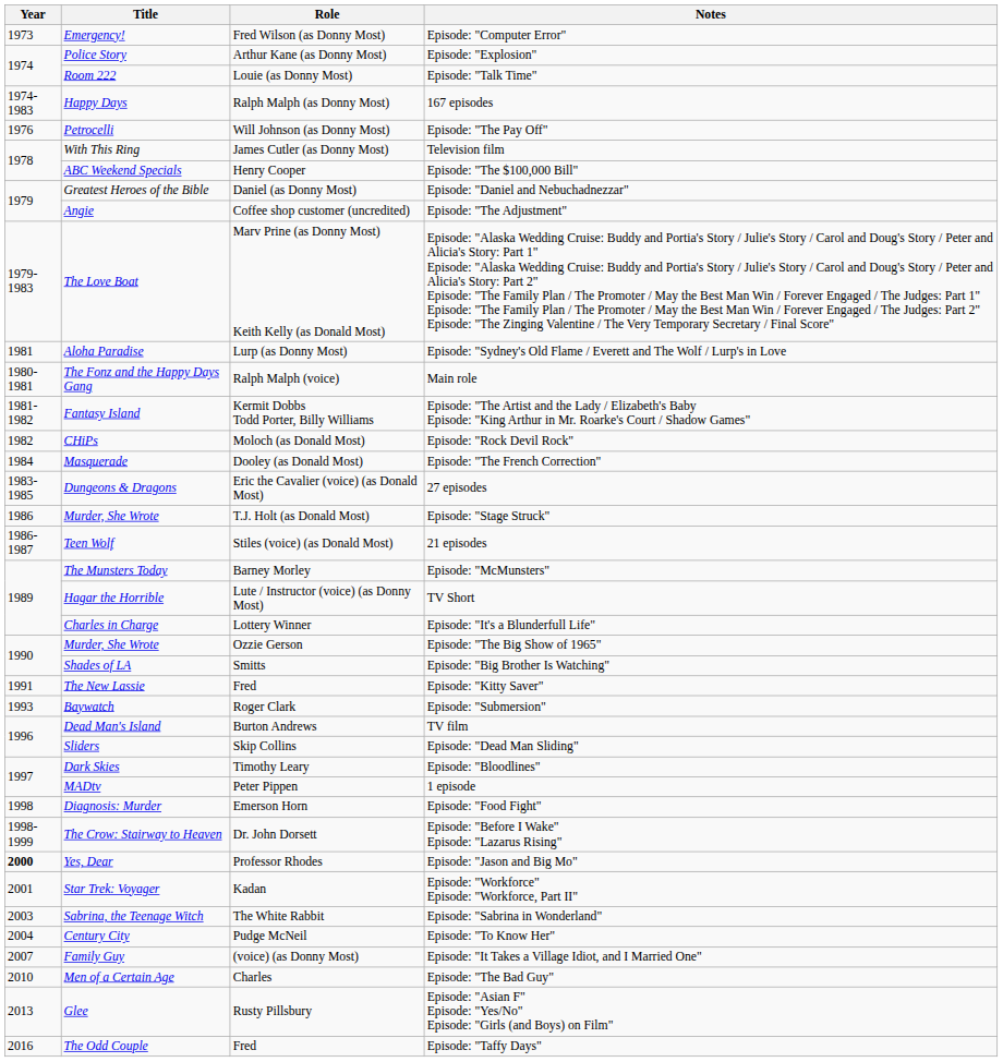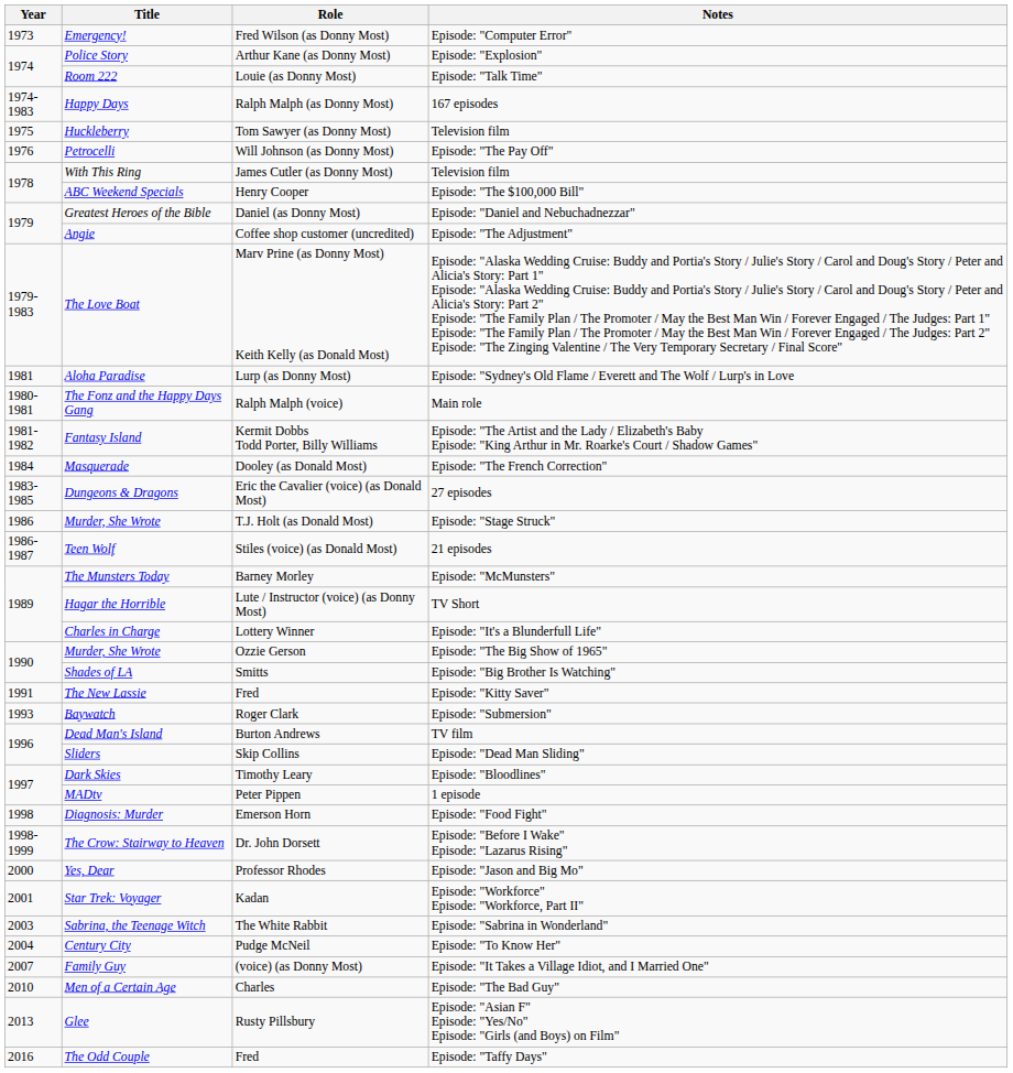 <table class="wikitable sortable">
 <tr>
 <th>Year</th>
 <th>Title</th>
 <th>Role</th>
 <th class="unsortable">Notes</th>
 </tr>
 <tr>
 <td>1973</td>
 <td><em><a href='#'>Emergency!</a></em></td>
 <td>Fred Wilson (as Donny Most)</td>
 <td>Episode: "Computer Error"</td>
 </tr>
 <tr>
 <td rowspan="2">1974</td>
 <td><em><a href='#'>Police Story</a></em></td>
 <td>Arthur Kane (as Donny Most)</td>
 <td>Episode: "Explosion"</td>
 </tr>
 <tr>
 <td><em><a href='#'>Room 222</a></em></td>
 <td>Louie (as Donny Most)</td>
 <td>Episode: "Talk Time"</td>
 </tr>
 <tr>
 <td>1974-1983</td>
 <td><em><a href='#'>Happy Days</a></em></td>
 <td>Ralph Malph (as Donny Most)</td>
 <td>167 episodes</td>
+</tr>
+<tr>
+<td>1975</td>
+<td><em><a href='#'>Huckleberry</a></em></td>
+<td>Tom Sawyer (as Donny Most)</td>
+<td>Television film</td>
 </tr>
 <tr>
 <td>1976</td>
 <td><em><a href='#'>Petrocelli</a></em></td>
 <td>Will Johnson (as Donny Most)</td>
 <td>Episode: "The Pay Off"</td>
 </tr>
 <tr>
 <td rowspan="2">1978</td>
 <td><em>With This Ring</em></td>
 <td>James Cutler (as Donny Most)</td>
 <td>Television film</td>
 </tr>
 <tr>
 <td><em><a href='#'>ABC Weekend Specials</a></em></td>
 <td>Henry Cooper</td>
 <td>Episode: "The $100,000 Bill"</td>
 </tr>
 <tr>
 <td rowspan="2">1979</td>
 <td><em>Greatest Heroes of the Bible</em></td>
 <td>Daniel (as Donny Most)</td>
 <td>Episode: "Daniel and Nebuchadnezzar"</td>
 </tr>
 <tr>
 <td><em><a href='#'>Angie</a></em></td>
 <td>Coffee shop customer (uncredited)</td>
 <td>Episode: "The Adjustment"</td>
 </tr>
 <tr>
 <td>1979-1983</td>
 <td><em><a href='#'>The Love Boat</a></em></td>
 <td>Marv Prine (as Donny Most)<br><br><br><br><br><br><br>Keith Kelly (as Donald Most)</td>
 <td>Episode: "Alaska Wedding Cruise: Buddy and Portia's Story / Julie's Story / Carol and Doug's Story / Peter and Alicia's Story: Part 1"<br>Episode: "Alaska Wedding Cruise: Buddy and Portia's Story / Julie's Story / Carol and Doug's Story / Peter and Alicia's Story: Part 2"<br>Episode: "The Family Plan / The Promoter / May the Best Man Win / Forever Engaged / The Judges: Part 1"<br>Episode: "The Family Plan / The Promoter / May the Best Man Win / Forever Engaged / The Judges: Part 2"<br>Episode: "The Zinging Valentine / The Very Temporary Secretary / Final Score"</td>
 </tr>
 <tr>
 <td>1981</td>
 <td><em><a href='#'>Aloha Paradise</a></em></td>
 <td>Lurp (as Donny Most)</td>
 <td>Episode: "Sydney's Old Flame / Everett and The Wolf / Lurp's in Love</td>
 </tr>
 <tr>
 <td>1980-1981</td>
 <td><em><a href='#'>The Fonz and the Happy Days Gang</a></em></td>
 <td>Ralph Malph (voice)</td>
 <td>Main role</td>
 </tr>
 <tr>
 <td>1981-1982</td>
 <td><em><a href='#'>Fantasy Island</a></em></td>
 <td>Kermit Dobbs<br>Todd Porter, Billy Williams</td>
 <td>Episode: "The Artist and the Lady / Elizabeth's Baby<br>Episode: "King Arthur in Mr. Roarke's Court / Shadow Games"</td>
-</tr>
-<tr>
-<td>1982</td>
-<td><em><a href='#'>CHiPs</a></em></td>
-<td>Moloch (as Donald Most)</td>
-<td>Episode: "Rock Devil Rock"</td>
 </tr>
 <tr>
 <td>1984</td>
 <td><em><a href='#'>Masquerade</a></em></td>
 <td>Dooley (as Donald Most)</td>
 <td>Episode: "The French Correction"</td>
 </tr>
 <tr>
 <td>1983-1985</td>
 <td><em><a href='#'>Dungeons & Dragons</a></em></td>
 <td>Eric the Cavalier (voice) (as Donald Most)</td>
 <td>27 episodes</td>
 </tr>
 <tr>
 <td>1986</td>
 <td><em><a href='#'>Murder, She Wrote</a></em></td>
 <td>T.J. Holt (as Donald Most)</td>
 <td>Episode: "Stage Struck"</td>
 </tr>
 <tr>
 <td>1986-1987</td>
 <td><em><a href='#'>Teen Wolf</a></em></td>
 <td>Stiles (voice) (as Donald Most)</td>
 <td>21 episodes</td>
 </tr>
 <tr>
 <td rowspan="3">1989</td>
 <td><em><a href='#'>The Munsters Today</a></em></td>
 <td>Barney Morley</td>
 <td>Episode: "McMunsters"</td>
 </tr>
 <tr>
 <td><em><a href='#'>Hagar the Horrible</a></em></td>
 <td>Lute / Instructor (voice) (as Donny Most)</td>
 <td>TV Short</td>
 </tr>
 <tr>
 <td><em><a href='#'>Charles in Charge</a></em></td>
 <td>Lottery Winner</td>
 <td>Episode: "It's a Blunderfull Life"</td>
 </tr>
 <tr>
 <td rowspan="2">1990</td>
 <td><em><a href='#'>Murder, She Wrote</a></em></td>
 <td>Ozzie Gerson</td>
 <td>Episode: "The Big Show of 1965"</td>
 </tr>
 <tr>
 <td><em><a href='#'>Shades of LA</a></em></td>
 <td>Smitts</td>
 <td>Episode: "Big Brother Is Watching"</td>
 </tr>
 <tr>
 <td>1991</td>
 <td><em><a href='#'>The New Lassie</a></em></td>
 <td>Fred</td>
 <td>Episode: "Kitty Saver"</td>
 </tr>
 <tr>
 <td>1993</td>
 <td><em><a href='#'>Baywatch</a></em></td>
 <td>Roger Clark</td>
 <td>Episode: "Submersion"</td>
 </tr>
 <tr>
 <td rowspan="2">1996</td>
 <td><em><a href='#'>Dead Man's Island</a></em></td>
 <td>Burton Andrews</td>
 <td>TV film</td>
 </tr>
 <tr>
 <td><em><a href='#'>Sliders</a></em></td>
 <td>Skip Collins</td>
 <td>Episode: "Dead Man Sliding"</td>
 </tr>
 <tr>
 <td rowspan="2">1997</td>
 <td><em><a href='#'>Dark Skies</a></em></td>
 <td>Timothy Leary</td>
 <td>Episode: "Bloodlines"</td>
 </tr>
 <tr>
 <td><em><a href='#'>MADtv</a></em></td>
 <td>Peter Pippen</td>
 <td>1 episode</td>
 </tr>
 <tr>
 <td>1998</td>
 <td><em><a href='#'>Diagnosis: Murder</a></em></td>
 <td>Emerson Horn</td>
 <td>Episode: "Food Fight"</td>
 </tr>
 <tr>
 <td>1998-1999</td>
 <td><em><a href='#'>The Crow: Stairway to Heaven</a></em></td>
 <td>Dr. John Dorsett</td>
 <td>Episode: "Before I Wake"<br>Episode: "Lazarus Rising"</td>
 </tr>
 <tr>
-<td><strong>2000</strong></td>
+<td>2000</td>
 <td><em><a href='#'>Yes, Dear</a></em></td>
 <td>Professor Rhodes</td>
 <td>Episode: "Jason and Big Mo"</td>
 </tr>
 <tr>
 <td>2001</td>
 <td><em><a href='#'>Star Trek: Voyager</a></em></td>
 <td>Kadan</td>
 <td>Episode: "Workforce"<br>Episode: "Workforce, Part II"</td>
 </tr>
 <tr>
 <td>2003</td>
 <td><em><a href='#'>Sabrina, the Teenage Witch</a></em></td>
 <td>The White Rabbit</td>
 <td>Episode: "Sabrina in Wonderland"</td>
 </tr>
 <tr>
 <td>2004</td>
 <td><em><a href='#'>Century City</a></em></td>
 <td>Pudge McNeil</td>
 <td>Episode: "To Know Her"</td>
 </tr>
 <tr>
 <td>2007</td>
 <td><em><a href='#'>Family Guy</a></em></td>
 <td>(voice) (as Donny Most)</td>
 <td>Episode: "It Takes a Village Idiot, and I Married One"</td>
 </tr>
 <tr>
 <td>2010</td>
 <td><em><a href='#'>Men of a Certain Age</a></em></td>
 <td>Charles</td>
 <td>Episode: "The Bad Guy"</td>
 </tr>
 <tr>
 <td>2013</td>
 <td><em><a href='#'>Glee</a></em></td>
 <td>Rusty Pillsbury</td>
 <td>Episode: "Asian F"<br>Episode: "Yes/No"<br>Episode: "Girls (and Boys) on Film"</td>
 </tr>
 <tr>
 <td>2016</td>
 <td><em><a href='#'>The Odd Couple</a></em></td>
 <td>Fred</td>
 <td>Episode: "Taffy Days"</td>
 </tr>
 </table>
